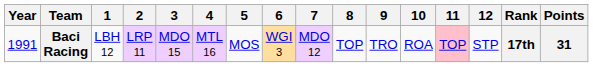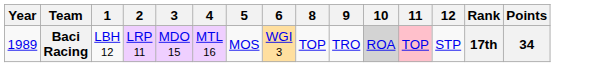 <table class="wikitable" style="text-align:center; font-size:95%">
 <tr>
 <th>Year</th>
 <th>Team</th>
 <th>1</th>
 <th>2</th>
 <th>3</th>
 <th>4</th>
 <th>5</th>
 <th>6</th>
-<th>7</th>
 <th>8</th>
 <th>9</th>
 <th>10</th>
 <th>11</th>
 <th>12</th>
 <th>Rank</th>
 <th>Points</th>
 </tr>
 <tr>
-<td><a href='#'>1991</a></td>
+<td><a href='#'>1989</a></td>
 <th>Baci Racing</th>
 <td><a href='#'>LBH</a><br><small>12</small></td>
 <td style="background-color:#EFCFFF"><a href='#'>LRP</a><br><small>11</small></td>
 <td style="background-color:#EFCFFF"><a href='#'>MDO</a><br><small>15</small></td>
 <td style="background-color:#EFCFFF"><a href='#'>MTL</a><br><small>16</small></td>
 <td><a href='#'>MOS</a></td>
 <td style="background-color:#FFDF9F"><a href='#'>WGI</a><br><small>3</small></td>
-<td style="background-color:#EFCFFF"><a href='#'>MDO</a><br><small>12</small></td>
 <td><a href='#'>TOP</a></td>
 <td><a href='#'>TRO</a></td>
-<td><a href='#'>ROA</a></td>
+<td style="background: lightgrey;"><a href='#'>ROA</a></td>
 <td style="background: pink;"><a href='#'>TOP</a></td>
 <td><a href='#'>STP</a></td>
 <th>17th</th>
-<th>31</th>
+<th>34</th>
 </tr>
 </table>
